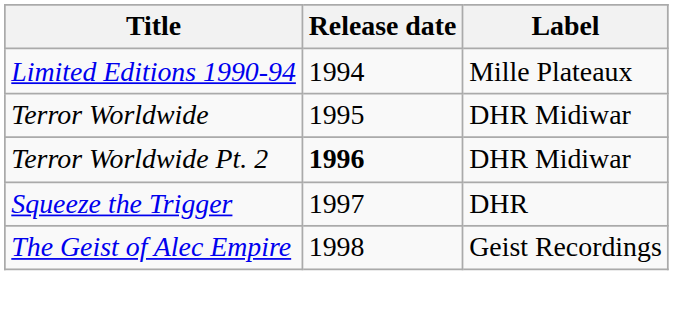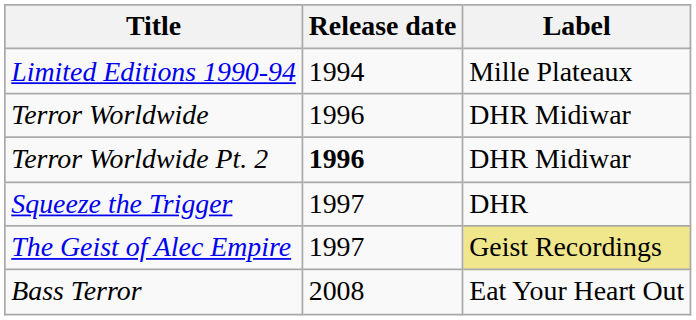 <table class="wikitable">
 <tr>
 <th>Title</th>
 <th>Release date</th>
 <th>Label</th>
 </tr>
 <tr>
 <td style="vertical-align:top;"><em><a href='#'>Limited Editions 1990-94</a></em></td>
 <td style="vertical-align:top;">1994</td>
 <td style="vertical-align:top;">Mille Plateaux</td>
 </tr>
 <tr>
 <td style="vertical-align:top;"><em>Terror Worldwide</em></td>
-<td style="vertical-align:top;">1995</td>
+<td style="vertical-align:top;">1996</td>
 <td style="vertical-align:top;">DHR Midiwar</td>
 </tr>
 <tr>
 <td style="vertical-align:top;"><em>Terror Worldwide Pt. 2</em></td>
 <td style="vertical-align:top;"><strong>1996</strong></td>
 <td style="vertical-align:top;">DHR Midiwar</td>
 </tr>
 <tr>
 <td style="vertical-align:top;"><em><a href='#'>Squeeze the Trigger</a></em></td>
 <td style="vertical-align:top;">1997</td>
 <td style="vertical-align:top;">DHR</td>
 </tr>
 <tr>
 <td style="vertical-align:top;"><em><a href='#'>The Geist of Alec Empire</a></em></td>
-<td style="vertical-align:top;">1998</td>
-<td style="vertical-align:top;">Geist Recordings</td>
+<td style="vertical-align:top;">1997</td>
+<td style="background: khaki; vertical-align:top;">Geist Recordings</td>
+</tr>
+<tr>
+<td style="vertical-align:top;"><em>Bass Terror</em></td>
+<td style="vertical-align:top;">2008</td>
+<td style="vertical-align:top;">Eat Your Heart Out</td>
 </tr>
 </table>
